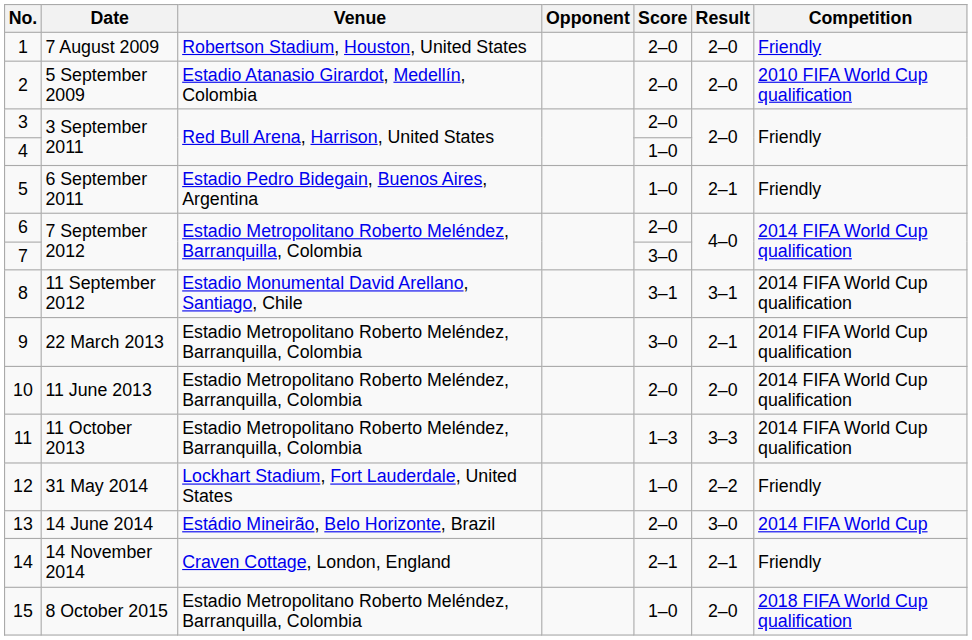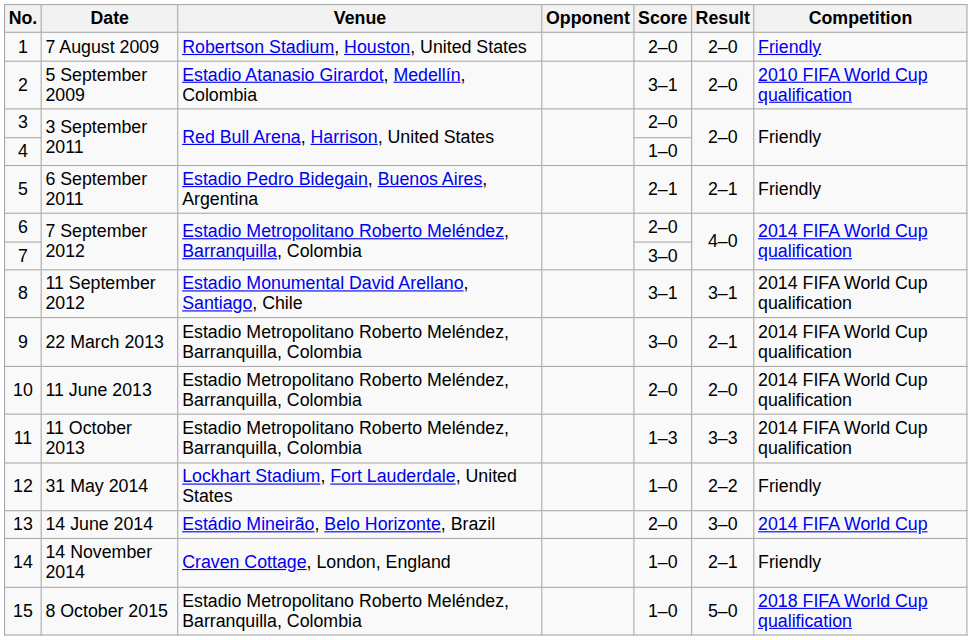 <table class="wikitable sortable">
 <tr>
 <th scope="col">No.</th>
 <th scope="col">Date</th>
 <th scope="col">Venue</th>
 <th scope="col">Opponent</th>
 <th scope="col">Score</th>
 <th scope="col">Result</th>
 <th scope="col">Competition</th>
 </tr>
 <tr>
 <td align="center">1</td>
 <td>7 August 2009</td>
 <td><a href='#'>Robertson Stadium</a>, <a href='#'>Houston</a>, United States</td>
 <td></td>
 <td align="center">2–0</td>
 <td align="center">2–0</td>
 <td><a href='#'>Friendly</a></td>
 </tr>
 <tr>
 <td align="center">2</td>
 <td>5 September 2009</td>
 <td><a href='#'>Estadio Atanasio Girardot</a>, <a href='#'>Medellín</a>, Colombia</td>
 <td></td>
-<td align="center">2–0</td>
+<td align="center">3–1</td>
 <td align="center">2–0</td>
 <td><a href='#'>2010 FIFA World Cup qualification</a></td>
 </tr>
 <tr>
 <td align="center">3</td>
 <td rowspan="2">3 September 2011</td>
 <td rowspan="2"><a href='#'>Red Bull Arena</a>, <a href='#'>Harrison</a>, United States</td>
 <td rowspan="2"></td>
 <td align="center">2–0</td>
 <td rowspan="2" style="text-align:center">2–0</td>
 <td rowspan="2">Friendly</td>
 </tr>
 <tr>
 <td align="center">4</td>
 <td align="center">1–0</td>
 </tr>
 <tr>
 <td align="center">5</td>
 <td>6 September 2011</td>
 <td><a href='#'>Estadio Pedro Bidegain</a>, <a href='#'>Buenos Aires</a>, Argentina</td>
 <td></td>
-<td align="center">1–0</td>
+<td align="center">2–1</td>
 <td align="center">2–1</td>
 <td>Friendly</td>
 </tr>
 <tr>
 <td align="center">6</td>
 <td rowspan="2">7 September 2012</td>
 <td rowspan="2"><a href='#'>Estadio Metropolitano Roberto Meléndez</a>, <a href='#'>Barranquilla</a>, Colombia</td>
 <td rowspan="2"></td>
 <td align="center">2–0</td>
 <td rowspan="2" style="text-align:center">4–0</td>
 <td rowspan="2"><a href='#'>2014 FIFA World Cup qualification</a></td>
 </tr>
 <tr>
 <td align="center">7</td>
 <td align="center">3–0</td>
 </tr>
 <tr>
 <td align="center">8</td>
 <td>11 September 2012</td>
 <td><a href='#'>Estadio Monumental David Arellano</a>, <a href='#'>Santiago</a>, Chile</td>
 <td></td>
 <td align="center">3–1</td>
 <td align="center">3–1</td>
 <td>2014 FIFA World Cup qualification</td>
 </tr>
 <tr>
 <td align="center">9</td>
 <td>22 March 2013</td>
 <td>Estadio Metropolitano Roberto Meléndez, Barranquilla, Colombia</td>
 <td></td>
 <td align="center">3–0</td>
 <td align="center">2–1</td>
 <td>2014 FIFA World Cup qualification</td>
 </tr>
 <tr>
 <td align="center">10</td>
 <td>11 June 2013</td>
 <td>Estadio Metropolitano Roberto Meléndez, Barranquilla, Colombia</td>
 <td></td>
 <td align="center">2–0</td>
 <td align="center">2–0</td>
 <td>2014 FIFA World Cup qualification</td>
 </tr>
 <tr>
 <td align="center">11</td>
 <td>11 October 2013</td>
 <td>Estadio Metropolitano Roberto Meléndez, Barranquilla, Colombia</td>
 <td></td>
 <td align="center">1–3</td>
 <td align="center">3–3</td>
 <td>2014 FIFA World Cup qualification</td>
 </tr>
 <tr>
 <td align="center">12</td>
 <td>31 May 2014</td>
 <td><a href='#'>Lockhart Stadium</a>, <a href='#'>Fort Lauderdale</a>, United States</td>
 <td></td>
 <td align="center">1–0</td>
 <td align="center">2–2</td>
 <td>Friendly</td>
 </tr>
 <tr>
 <td align="center">13</td>
 <td>14 June 2014</td>
 <td><a href='#'>Estádio Mineirão</a>, <a href='#'>Belo Horizonte</a>, Brazil</td>
 <td></td>
 <td align="center">2–0</td>
 <td align="center">3–0</td>
 <td><a href='#'>2014 FIFA World Cup</a></td>
 </tr>
 <tr>
 <td align="center">14</td>
 <td>14 November 2014</td>
 <td><a href='#'>Craven Cottage</a>, London, England</td>
 <td></td>
-<td align="center">2–1</td>
+<td align="center">1–0</td>
 <td align="center">2–1</td>
 <td>Friendly</td>
 </tr>
 <tr>
 <td align="center">15</td>
 <td>8 October 2015</td>
 <td>Estadio Metropolitano Roberto Meléndez, Barranquilla, Colombia</td>
 <td></td>
 <td align="center">1–0</td>
-<td align="center">2–0</td>
+<td align="center">5–0</td>
 <td><a href='#'>2018 FIFA World Cup qualification</a></td>
 </tr>
 </table>
